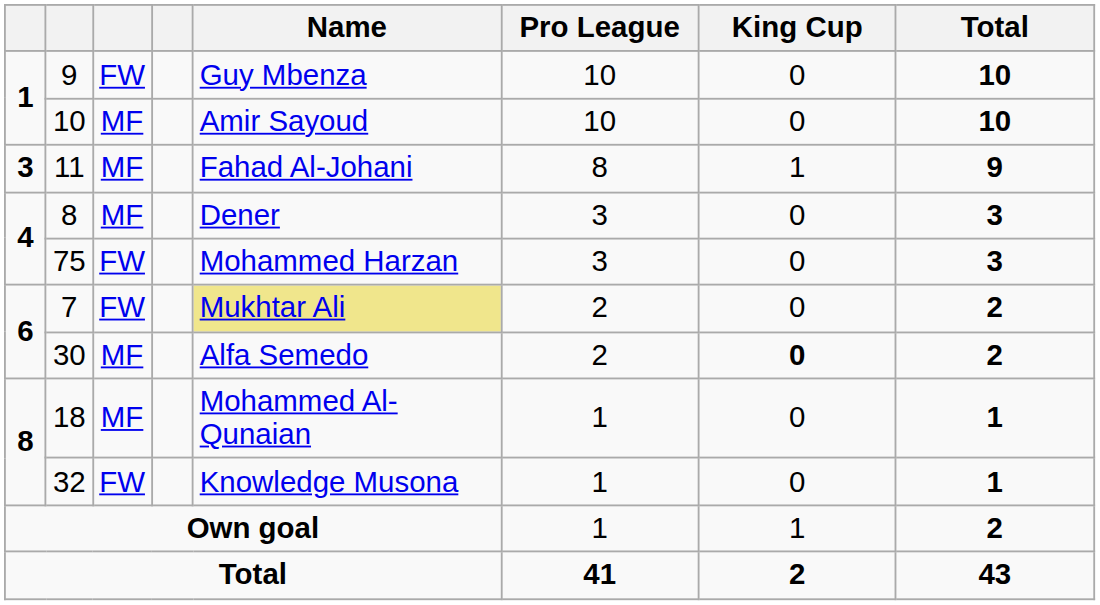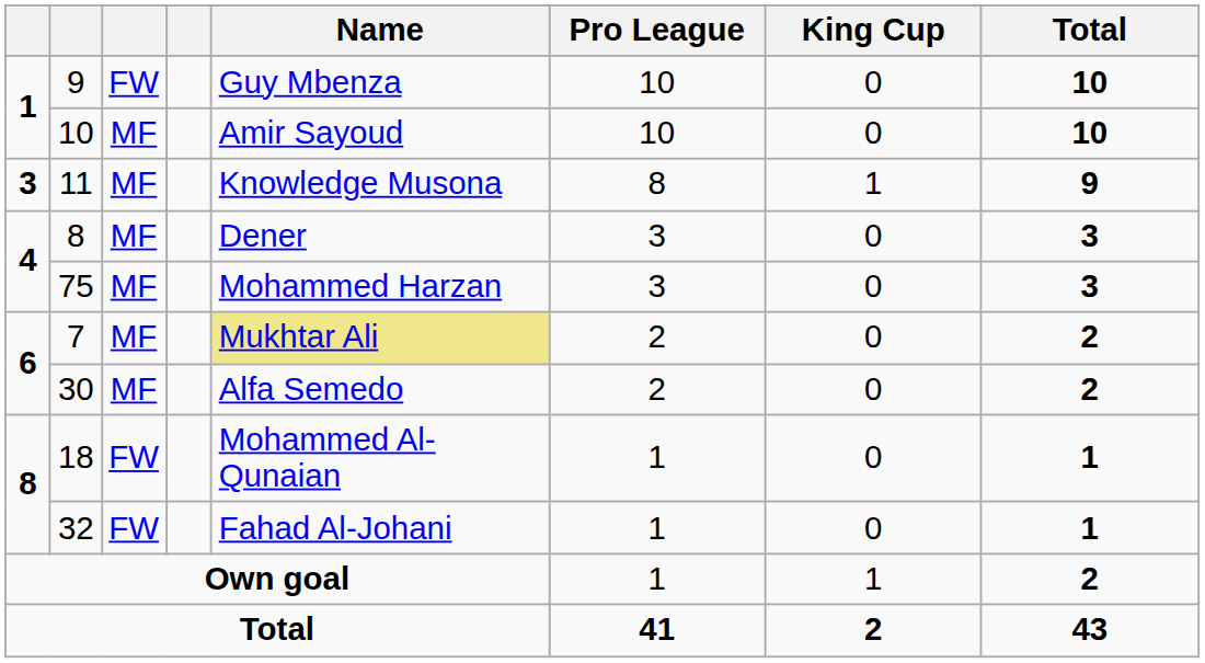 <table class="wikitable" style="text-align:center">
 <tr>
 <th width=15></th>
 <th width=15></th>
 <th width=15></th>
 <th width=15></th>
 <th width=160>Name</th>
 <th width=100>Pro League</th>
 <th width=100>King Cup</th>
 <th width=100>Total</th>
 </tr>
 <tr>
 <td rowspan=2><strong>1</strong></td>
 <td>9</td>
 <td><a href='#'>FW</a></td>
 <td></td>
 <td align=left><a href='#'>Guy Mbenza</a></td>
 <td>10</td>
 <td>0</td>
 <td><strong>10</strong></td>
 </tr>
 <tr>
 <td>10</td>
 <td><a href='#'>MF</a></td>
 <td></td>
 <td align=left><a href='#'>Amir Sayoud</a></td>
 <td>10</td>
 <td>0</td>
 <td><strong>10</strong></td>
 </tr>
 <tr>
 <td><strong>3</strong></td>
 <td>11</td>
 <td><a href='#'>MF</a></td>
 <td></td>
-<td align=left><a href='#'>Fahad Al-Johani</a></td>
+<td align=left><a href='#'>Knowledge Musona</a></td>
 <td>8</td>
 <td>1</td>
 <td><strong>9</strong></td>
 </tr>
 <tr>
 <td rowspan=2><strong>4</strong></td>
 <td>8</td>
 <td><a href='#'>MF</a></td>
 <td></td>
 <td align=left><a href='#'>Dener</a></td>
 <td>3</td>
 <td>0</td>
 <td><strong>3</strong></td>
 </tr>
 <tr>
 <td>75</td>
-<td><a href='#'>FW</a></td>
+<td><a href='#'>MF</a></td>
 <td></td>
 <td align=left><a href='#'>Mohammed Harzan</a></td>
 <td>3</td>
 <td>0</td>
 <td><strong>3</strong></td>
 </tr>
 <tr>
 <td rowspan=2><strong>6</strong></td>
 <td>7</td>
-<td><a href='#'>FW</a></td>
+<td><a href='#'>MF</a></td>
 <td></td>
 <td align=left style="background: khaki;"><a href='#'>Mukhtar Ali</a></td>
 <td>2</td>
 <td>0</td>
 <td><strong>2</strong></td>
 </tr>
 <tr>
 <td>30</td>
 <td><a href='#'>MF</a></td>
 <td></td>
 <td align=left><a href='#'>Alfa Semedo</a></td>
 <td>2</td>
-<td><strong>0</strong></td>
+<td>0</td>
 <td><strong>2</strong></td>
 </tr>
 <tr>
 <td rowspan=2><strong>8</strong></td>
 <td>18</td>
-<td><a href='#'>MF</a></td>
+<td><a href='#'>FW</a></td>
 <td></td>
 <td align=left><a href='#'>Mohammed Al-Qunaian</a></td>
 <td>1</td>
 <td>0</td>
 <td><strong>1</strong></td>
 </tr>
 <tr>
 <td>32</td>
 <td><a href='#'>FW</a></td>
 <td></td>
-<td align=left><a href='#'>Knowledge Musona</a></td>
+<td align=left><a href='#'>Fahad Al-Johani</a></td>
 <td>1</td>
 <td>0</td>
 <td><strong>1</strong></td>
 </tr>
 <tr>
 <td colspan=5><strong>Own goal</strong></td>
 <td>1</td>
 <td>1</td>
 <td><strong>2</strong></td>
 </tr>
 <tr>
 <td colspan=5><strong>Total</strong></td>
 <td><strong>41</strong></td>
 <td><strong>2</strong></td>
 <td><strong>43</strong></td>
 </tr>
 </table>
